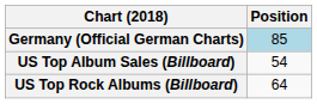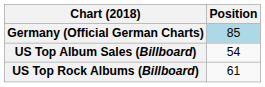 <table class="wikitable sortable plainrowheaders" style="text-align:center">
 <tr>
 <th scope="col">Chart (2018)</th>
 <th scope="col">Position</th>
 </tr>
 <tr>
 <th scope="row">Germany (Official German Charts)</th>
 <td style="background: lightblue;">85</td>
 </tr>
 <tr>
 <th scope="row">US Top Album Sales (<em>Billboard</em>)</th>
 <td>54</td>
 </tr>
 <tr>
 <th scope="row">US Top Rock Albums (<em>Billboard</em>)</th>
-<td>64</td>
+<td>61</td>
 </tr>
 </table>
